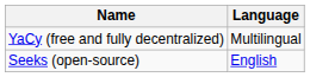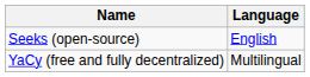 <table class="wikitable sortable">
 <tr>
 <th>Name</th>
 <th>Language</th>
 </tr>
 <tr>
+<td><a href='#'>Seeks</a> (open-source)</td>
+<td><a href='#'>English</a></td>
+</tr>
+<tr>
 <td><a href='#'>YaCy</a> (free and fully decentralized)</td>
 <td>Multilingual</td>
 </tr>
-<tr>
-<td><a href='#'>Seeks</a> (open-source)</td>
-<td><a href='#'>English</a></td>
-</tr>
 </table>
